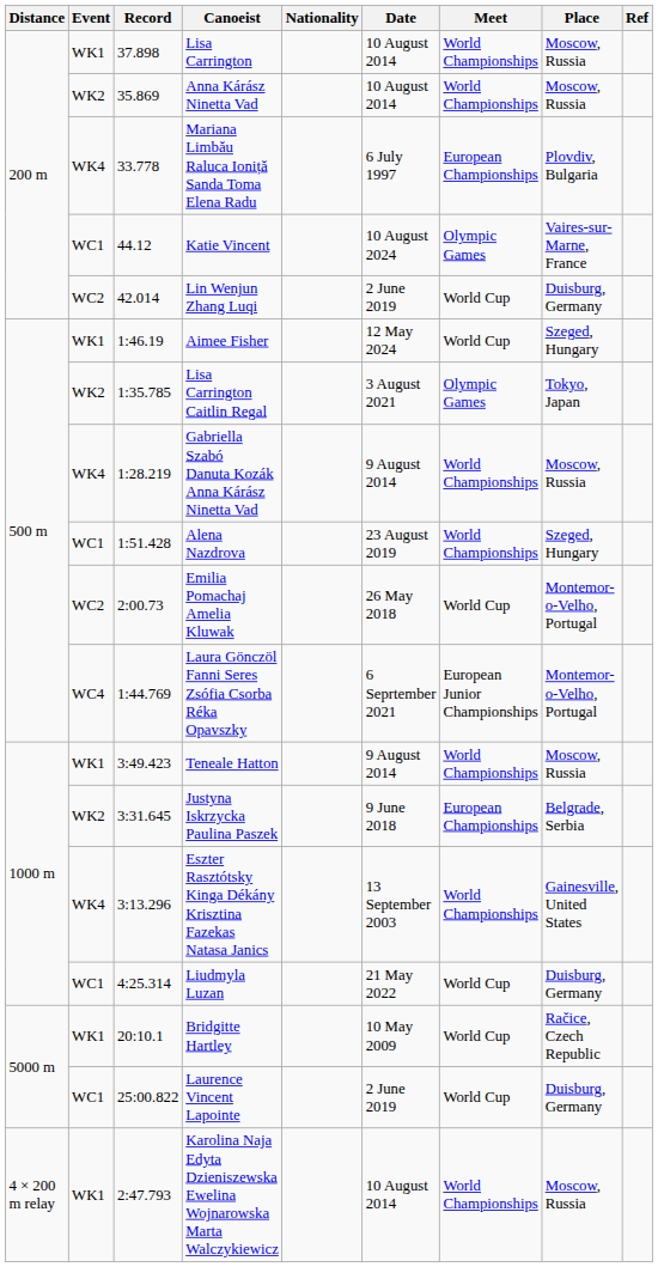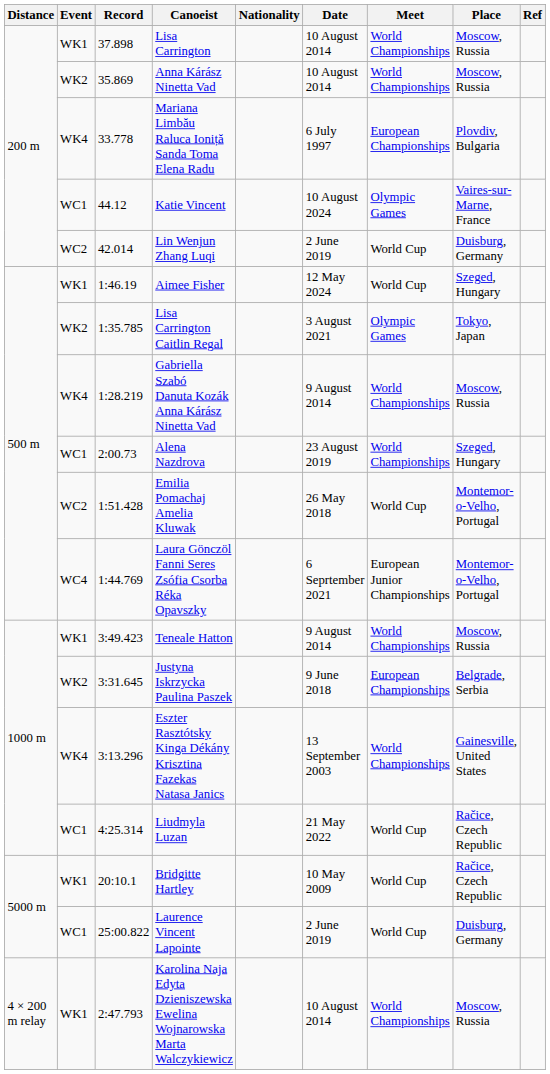 <table class="wikitable" style="font-size:95%; text-align:left;">
 <tr>
 <th>Distance</th>
 <th>Event</th>
 <th>Record</th>
 <th>Canoeist</th>
 <th>Nationality</th>
 <th>Date</th>
 <th>Meet</th>
 <th>Place</th>
 <th>Ref</th>
 </tr>
 <tr>
 <td rowspan=5>200 m</td>
 <td>WK1</td>
 <td>37.898</td>
 <td><a href='#'>Lisa Carrington</a></td>
 <td></td>
 <td>10 August 2014</td>
 <td><a href='#'>World Championships</a></td>
 <td><a href='#'>Moscow</a>, Russia</td>
 <td></td>
 </tr>
 <tr>
 <td>WK2</td>
 <td>35.869</td>
 <td><a href='#'>Anna Kárász</a><br><a href='#'>Ninetta Vad</a></td>
 <td></td>
 <td>10 August 2014</td>
 <td><a href='#'>World Championships</a></td>
 <td><a href='#'>Moscow</a>, Russia</td>
 <td></td>
 </tr>
 <tr>
 <td>WK4</td>
 <td>33.778</td>
 <td><a href='#'>Mariana Limbău</a><br><a href='#'>Raluca Ioniță</a><br><a href='#'>Sanda Toma</a><br><a href='#'>Elena Radu</a></td>
 <td></td>
 <td>6 July 1997</td>
 <td><a href='#'>European Championships</a></td>
 <td><a href='#'>Plovdiv</a>, Bulgaria</td>
 <td></td>
 </tr>
 <tr>
 <td>WC1</td>
 <td>44.12</td>
 <td><a href='#'>Katie Vincent</a></td>
 <td></td>
 <td>10 August 2024</td>
 <td><a href='#'>Olympic Games</a></td>
 <td><a href='#'>Vaires-sur-Marne</a>, France</td>
 <td></td>
 </tr>
 <tr>
 <td>WC2</td>
 <td>42.014</td>
 <td><a href='#'>Lin Wenjun</a><br><a href='#'>Zhang Luqi</a></td>
 <td></td>
 <td>2 June 2019</td>
 <td>World Cup</td>
 <td><a href='#'>Duisburg</a>, Germany</td>
 <td></td>
 </tr>
 <tr>
 <td rowspan=6>500 m</td>
 <td>WK1</td>
 <td>1:46.19</td>
 <td><a href='#'>Aimee Fisher</a></td>
 <td></td>
 <td>12 May 2024</td>
 <td>World Cup</td>
 <td><a href='#'>Szeged</a>, Hungary</td>
 <td></td>
 </tr>
 <tr>
 <td>WK2</td>
 <td>1:35.785</td>
 <td><a href='#'>Lisa Carrington</a><br><a href='#'>Caitlin Regal</a></td>
 <td></td>
 <td>3 August 2021</td>
 <td><a href='#'>Olympic Games</a></td>
 <td><a href='#'>Tokyo</a>, Japan</td>
 <td></td>
 </tr>
 <tr>
 <td>WK4</td>
 <td>1:28.219</td>
 <td><a href='#'>Gabriella Szabó</a><br><a href='#'>Danuta Kozák</a><br><a href='#'>Anna Kárász</a><br><a href='#'>Ninetta Vad</a></td>
 <td></td>
 <td>9 August 2014</td>
 <td><a href='#'>World Championships</a></td>
 <td><a href='#'>Moscow</a>, Russia</td>
 <td></td>
 </tr>
 <tr>
 <td>WC1</td>
-<td>1:51.428</td>
+<td>2:00.73</td>
 <td><a href='#'>Alena Nazdrova</a></td>
 <td></td>
 <td>23 August 2019</td>
 <td><a href='#'>World Championships</a></td>
 <td><a href='#'>Szeged</a>, Hungary</td>
 <td></td>
 </tr>
 <tr>
 <td>WC2</td>
-<td>2:00.73</td>
+<td>1:51.428</td>
 <td><a href='#'>Emilia Pomachaj</a><br><a href='#'>Amelia Kluwak</a></td>
 <td></td>
 <td>26 May 2018</td>
 <td>World Cup</td>
 <td><a href='#'>Montemor-o-Velho</a>, Portugal</td>
 <td></td>
 </tr>
 <tr>
 <td>WC4</td>
 <td>1:44.769</td>
 <td><a href='#'>Laura Gönczöl</a><br><a href='#'>Fanni Seres</a><br><a href='#'>Zsófia Csorba</a><br><a href='#'>Réka Opavszky</a></td>
 <td></td>
 <td>6 Seprtember 2021</td>
 <td>European Junior Championships</td>
 <td><a href='#'>Montemor-o-Velho</a>, Portugal</td>
 <td></td>
 </tr>
 <tr>
 <td rowspan=4>1000 m</td>
 <td>WK1</td>
 <td>3:49.423</td>
 <td><a href='#'>Teneale Hatton</a></td>
 <td></td>
 <td>9 August 2014</td>
 <td><a href='#'>World Championships</a></td>
 <td><a href='#'>Moscow</a>, Russia</td>
 <td></td>
 </tr>
 <tr>
 <td>WK2</td>
 <td>3:31.645</td>
 <td><a href='#'>Justyna Iskrzycka</a><br><a href='#'>Paulina Paszek</a></td>
 <td></td>
 <td>9 June 2018</td>
 <td><a href='#'>European Championships</a></td>
 <td><a href='#'>Belgrade</a>, Serbia</td>
 <td></td>
 </tr>
 <tr>
 <td>WK4</td>
 <td>3:13.296</td>
 <td><a href='#'>Eszter Rasztótsky</a><br><a href='#'>Kinga Dékány</a><br><a href='#'>Krisztina Fazekas</a><br><a href='#'>Natasa Janics</a></td>
 <td></td>
 <td>13 September 2003</td>
 <td><a href='#'>World Championships</a></td>
 <td><a href='#'>Gainesville</a>, United States</td>
 <td></td>
 </tr>
 <tr>
 <td>WC1</td>
 <td>4:25.314</td>
 <td><a href='#'>Liudmyla Luzan</a></td>
 <td></td>
 <td>21 May 2022</td>
 <td>World Cup</td>
-<td><a href='#'>Duisburg</a>, Germany</td>
+<td><a href='#'>Račice</a>, Czech Republic</td>
 <td></td>
 </tr>
 <tr>
 <td rowspan=2>5000 m</td>
 <td>WK1</td>
 <td>20:10.1</td>
 <td><a href='#'>Bridgitte Hartley</a></td>
 <td></td>
 <td>10 May 2009</td>
 <td>World Cup</td>
 <td><a href='#'>Račice</a>, Czech Republic</td>
 <td></td>
 </tr>
 <tr>
 <td>WC1</td>
 <td>25:00.822</td>
 <td><a href='#'>Laurence Vincent Lapointe</a></td>
 <td></td>
 <td>2 June 2019</td>
 <td>World Cup</td>
 <td><a href='#'>Duisburg</a>, Germany</td>
 <td></td>
 </tr>
 <tr>
 <td>4 × 200 m relay</td>
 <td>WK1</td>
 <td>2:47.793</td>
 <td><a href='#'>Karolina Naja</a><br><a href='#'>Edyta Dzieniszewska</a><br><a href='#'>Ewelina Wojnarowska</a><br><a href='#'>Marta Walczykiewicz</a></td>
 <td></td>
 <td>10 August 2014</td>
 <td><a href='#'>World Championships</a></td>
 <td><a href='#'>Moscow</a>, Russia</td>
 <td></td>
 </tr>
 </table>
